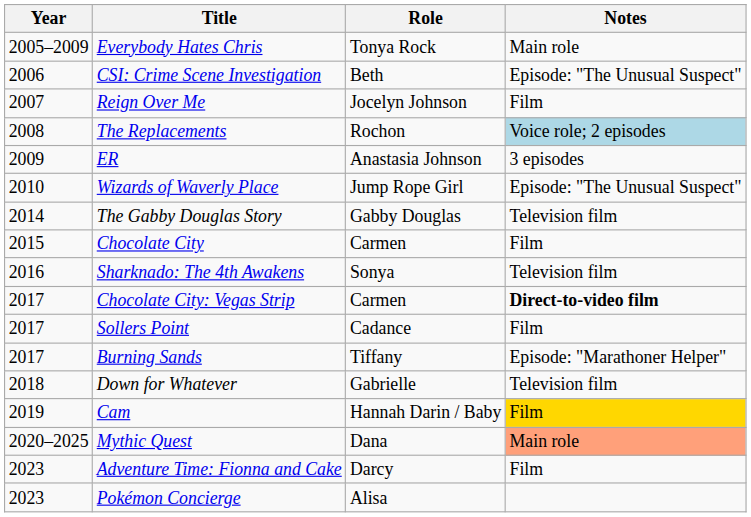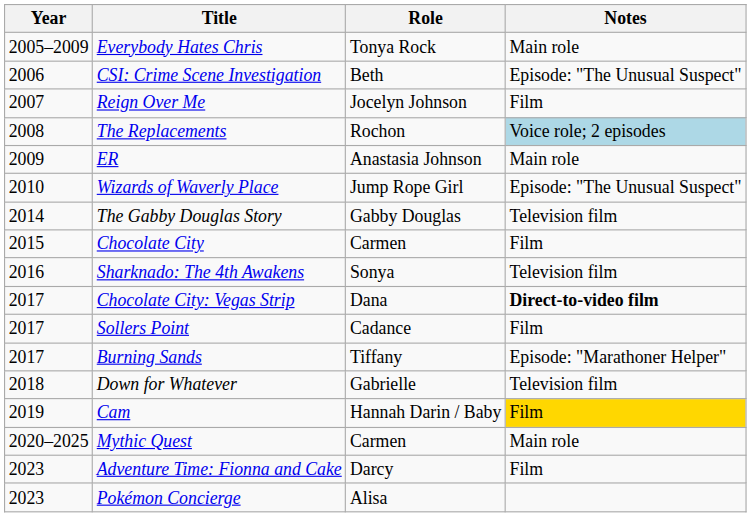 <table class="wikitable">
 <tr>
 <th>Year</th>
 <th>Title</th>
 <th>Role</th>
 <th>Notes</th>
 </tr>
 <tr>
 <td>2005–2009</td>
 <td><em><a href='#'>Everybody Hates Chris</a></em></td>
 <td>Tonya Rock</td>
 <td>Main role</td>
 </tr>
 <tr>
 <td>2006</td>
 <td><em><a href='#'>CSI: Crime Scene Investigation</a></em></td>
 <td>Beth</td>
 <td>Episode: "The Unusual Suspect"</td>
 </tr>
 <tr>
 <td>2007</td>
 <td><em><a href='#'>Reign Over Me</a></em></td>
 <td>Jocelyn Johnson</td>
 <td>Film</td>
 </tr>
 <tr>
 <td>2008</td>
 <td><em><a href='#'>The Replacements</a></em></td>
 <td>Rochon</td>
 <td style="background: lightblue;">Voice role; 2 episodes</td>
 </tr>
 <tr>
 <td>2009</td>
 <td><em><a href='#'>ER</a></em></td>
 <td>Anastasia Johnson</td>
-<td>3 episodes</td>
+<td>Main role</td>
 </tr>
 <tr>
 <td>2010</td>
 <td><em><a href='#'>Wizards of Waverly Place</a></em></td>
 <td>Jump Rope Girl</td>
 <td>Episode: "The Unusual Suspect"</td>
 </tr>
 <tr>
 <td>2014</td>
 <td><em>The Gabby Douglas Story</em></td>
 <td>Gabby Douglas</td>
 <td>Television film</td>
 </tr>
 <tr>
 <td>2015</td>
 <td><em><a href='#'>Chocolate City</a></em></td>
 <td>Carmen</td>
 <td>Film</td>
 </tr>
 <tr>
 <td>2016</td>
 <td><em><a href='#'>Sharknado: The 4th Awakens</a></em></td>
 <td>Sonya</td>
 <td>Television film</td>
 </tr>
 <tr>
 <td>2017</td>
 <td><em><a href='#'>Chocolate City: Vegas Strip</a></em></td>
-<td>Carmen</td>
+<td>Dana</td>
 <td><strong>Direct-to-video film</strong></td>
 </tr>
 <tr>
 <td>2017</td>
 <td><em><a href='#'>Sollers Point</a></em></td>
 <td>Cadance</td>
 <td>Film</td>
 </tr>
 <tr>
 <td>2017</td>
 <td><em><a href='#'>Burning Sands</a></em></td>
 <td>Tiffany</td>
 <td>Episode: "Marathoner Helper"</td>
 </tr>
 <tr>
 <td>2018</td>
 <td><em>Down for Whatever</em></td>
 <td>Gabrielle</td>
 <td>Television film</td>
 </tr>
 <tr>
 <td>2019</td>
 <td><em><a href='#'>Cam</a></em></td>
 <td>Hannah Darin / Baby</td>
 <td style="background: gold;">Film</td>
 </tr>
 <tr>
 <td>2020–2025</td>
 <td><em><a href='#'>Mythic Quest</a></em></td>
-<td>Dana</td>
-<td style="background: lightsalmon;">Main role</td>
+<td>Carmen</td>
+<td>Main role</td>
 </tr>
 <tr>
 <td>2023</td>
 <td><em><a href='#'>Adventure Time: Fionna and Cake</a></em></td>
 <td>Darcy</td>
 <td>Film</td>
 </tr>
 <tr>
 <td>2023</td>
 <td><em><a href='#'>Pokémon Concierge</a></em></td>
 <td>Alisa</td>
 <td></td>
 </tr>
 </table>
